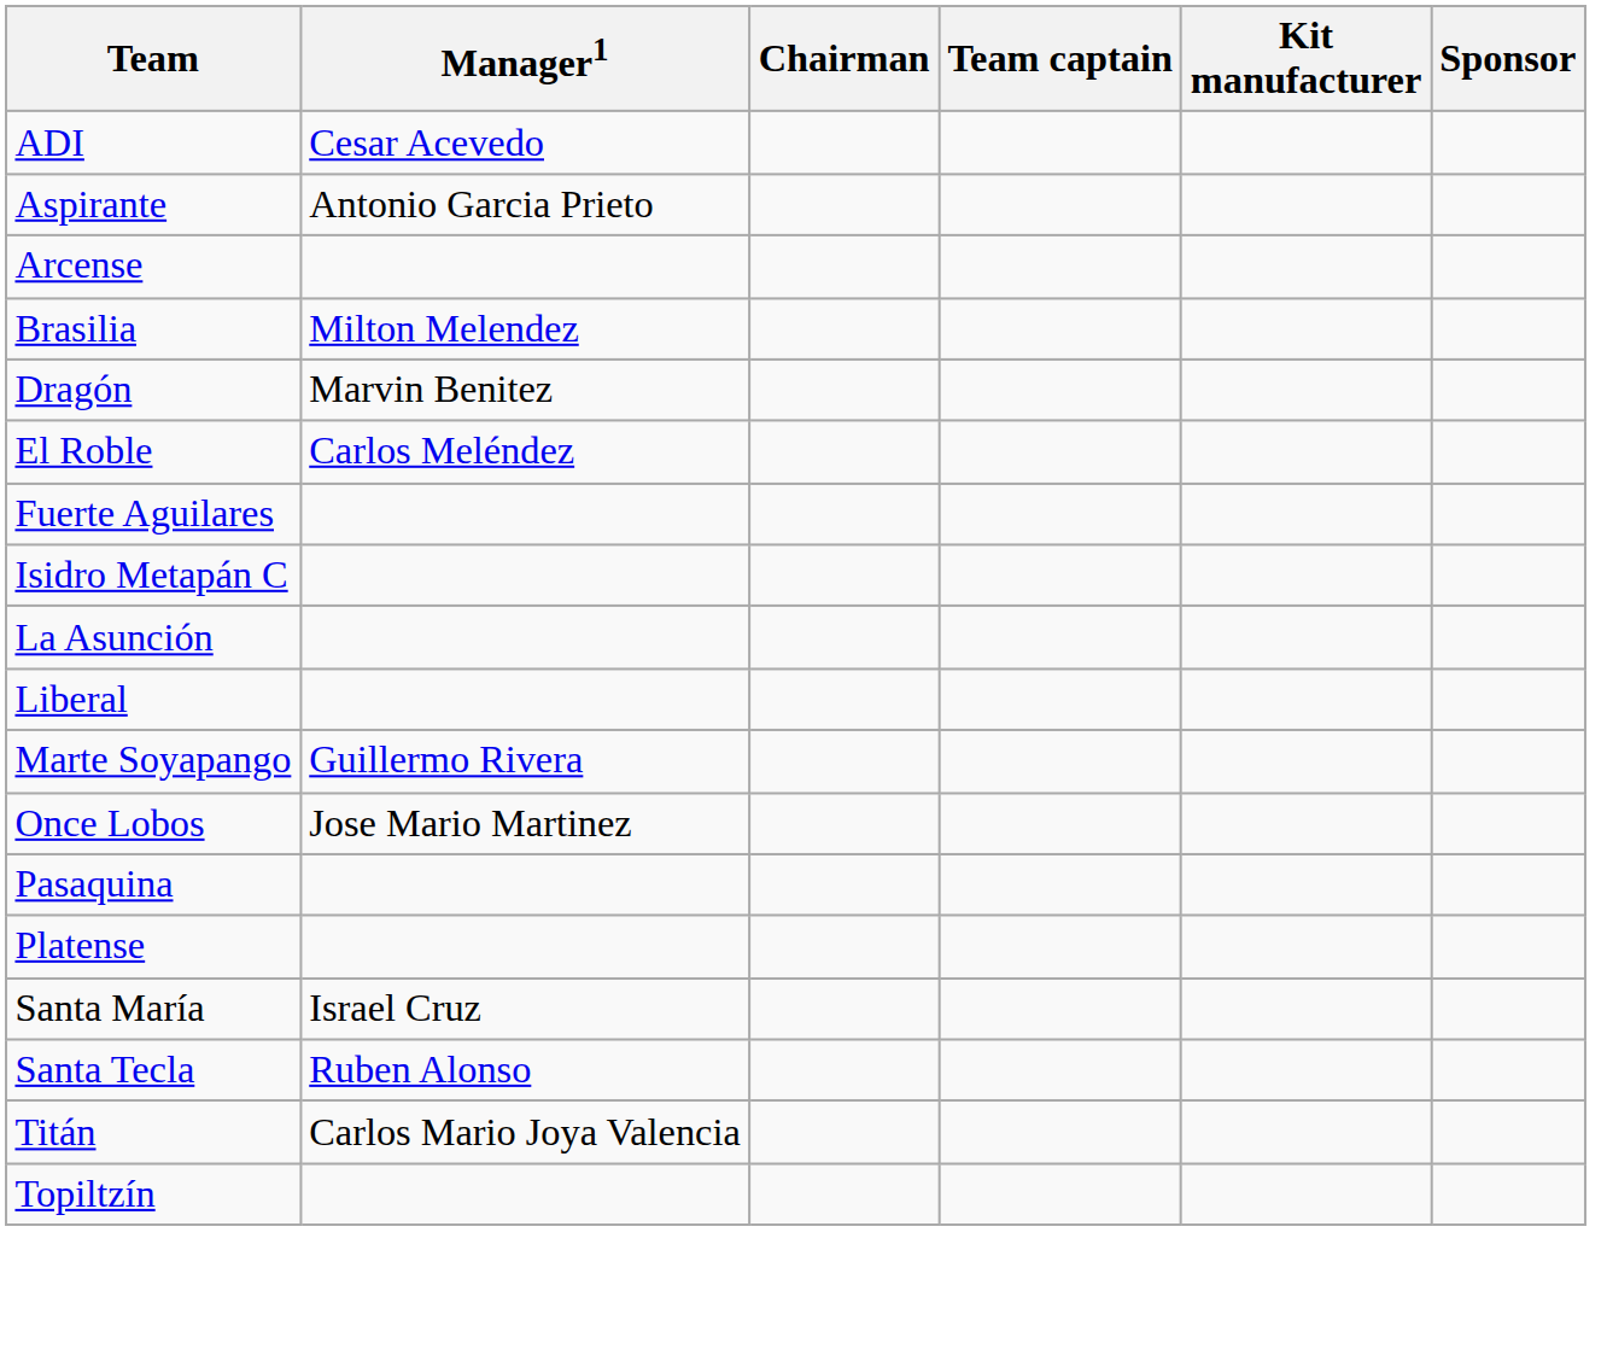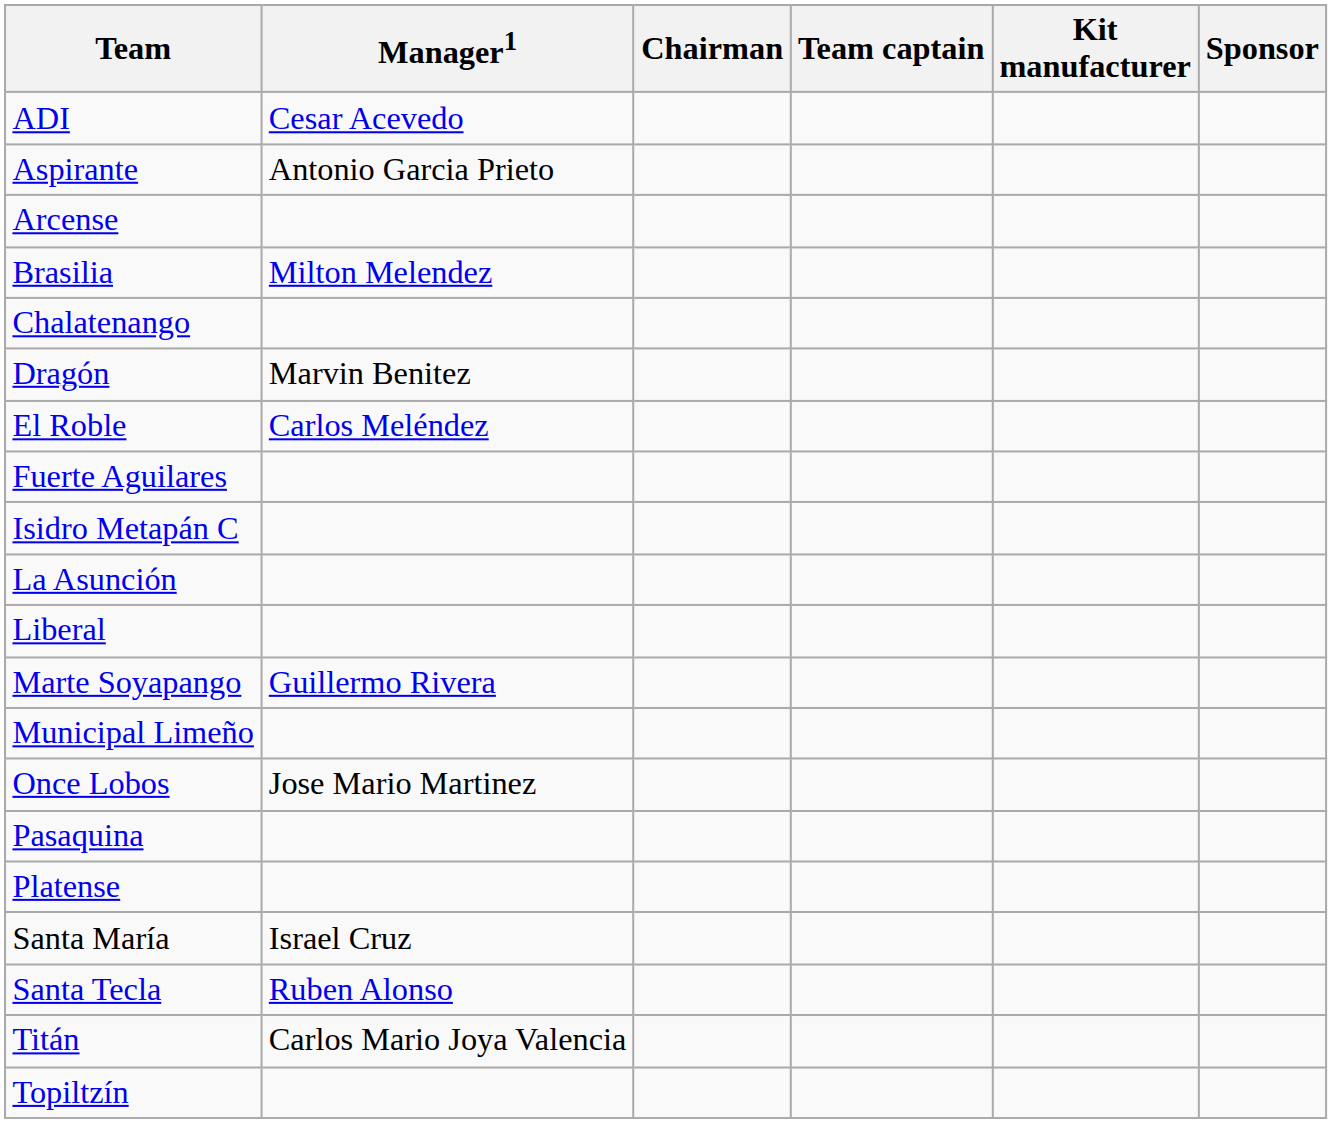 <table class="wikitable sortable" style="text-align: left;">
 <tr>
 <th>Team</th>
 <th>Manager<sup>1</sup></th>
 <th>Chairman</th>
 <th>Team captain</th>
 <th width=40>Kit manufacturer</th>
 <th>Sponsor</th>
 </tr>
 <tr>
 <td><a href='#'>ADI</a></td>
 <td> <a href='#'>Cesar Acevedo</a></td>
 <td></td>
 <td></td>
 <td></td>
 <td></td>
 </tr>
 <tr>
 <td><a href='#'>Aspirante</a></td>
 <td> Antonio Garcia Prieto</td>
 <td></td>
 <td></td>
 <td></td>
 <td></td>
 </tr>
 <tr>
 <td><a href='#'>Arcense</a></td>
 <td></td>
 <td></td>
 <td></td>
 <td></td>
 <td></td>
 </tr>
 <tr>
 <td><a href='#'>Brasilia</a></td>
 <td> <a href='#'>Milton Melendez</a></td>
+<td></td>
+<td></td>
+<td></td>
+<td></td>
+</tr>
+<tr>
+<td><a href='#'>Chalatenango</a></td>
+<td></td>
 <td></td>
 <td></td>
 <td></td>
 <td></td>
 </tr>
 <tr>
 <td><a href='#'>Dragón</a></td>
 <td> Marvin Benitez</td>
 <td></td>
 <td></td>
 <td></td>
 <td></td>
 </tr>
 <tr>
 <td><a href='#'>El Roble</a></td>
 <td> <a href='#'>Carlos Meléndez</a></td>
 <td></td>
 <td></td>
 <td></td>
 <td></td>
 </tr>
 <tr>
 <td><a href='#'>Fuerte Aguilares</a></td>
 <td></td>
 <td></td>
 <td></td>
 <td></td>
 <td></td>
 </tr>
 <tr>
 <td><a href='#'>Isidro Metapán C</a></td>
 <td></td>
 <td></td>
 <td></td>
 <td></td>
 <td></td>
 </tr>
 <tr>
 <td><a href='#'>La Asunción</a></td>
 <td></td>
 <td></td>
 <td></td>
 <td></td>
 <td></td>
 </tr>
 <tr>
 <td><a href='#'>Liberal</a></td>
 <td></td>
 <td></td>
 <td></td>
 <td></td>
 <td></td>
 </tr>
 <tr>
 <td><a href='#'>Marte Soyapango</a></td>
 <td> <a href='#'>Guillermo Rivera</a></td>
 <td></td>
 <td></td>
 <td></td>
 <td></td>
 </tr>
 <tr>
+<td><a href='#'>Municipal Limeño</a></td>
+<td></td>
+<td></td>
+<td></td>
+<td></td>
+<td></td>
+</tr>
+<tr>
 <td><a href='#'>Once Lobos</a></td>
 <td> Jose Mario Martinez</td>
 <td></td>
 <td></td>
 <td></td>
 <td></td>
 </tr>
 <tr>
 <td><a href='#'>Pasaquina</a></td>
 <td></td>
 <td></td>
 <td></td>
 <td></td>
 <td></td>
 </tr>
 <tr>
 <td><a href='#'>Platense</a></td>
 <td></td>
 <td></td>
 <td></td>
 <td></td>
 <td></td>
 </tr>
 <tr>
 <td>Santa María</td>
 <td> Israel Cruz</td>
 <td></td>
 <td></td>
 <td></td>
 <td></td>
 </tr>
 <tr>
 <td><a href='#'>Santa Tecla</a></td>
 <td> <a href='#'>Ruben Alonso</a></td>
 <td></td>
 <td></td>
 <td></td>
 <td></td>
 </tr>
 <tr>
 <td><a href='#'>Titán</a></td>
 <td> Carlos Mario Joya Valencia</td>
 <td></td>
 <td></td>
 <td></td>
 <td></td>
 </tr>
 <tr>
 <td><a href='#'>Topiltzín</a></td>
 <td></td>
 <td></td>
 <td></td>
 <td></td>
 <td></td>
 </tr>
 </table>
